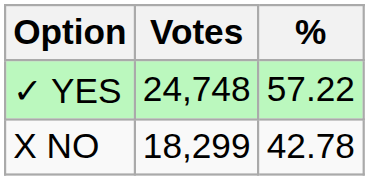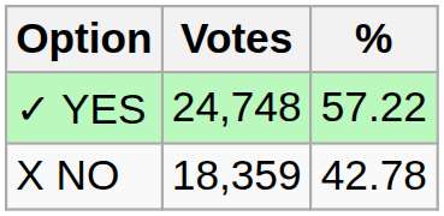 <table class="wikitable">
 <tr>
 <th>Option</th>
 <th>Votes</th>
 <th>%</th>
 </tr>
 <tr>
 <td style=background:#bbf8be>✓ YES</td>
 <td style=background:#bbf8be>24,748</td>
 <td style=background:#bbf8be>57.22</td>
 </tr>
 <tr>
 <td>X NO</td>
-<td>18,299</td>
+<td>18,359</td>
 <td>42.78</td>
 </tr>
 </table>
